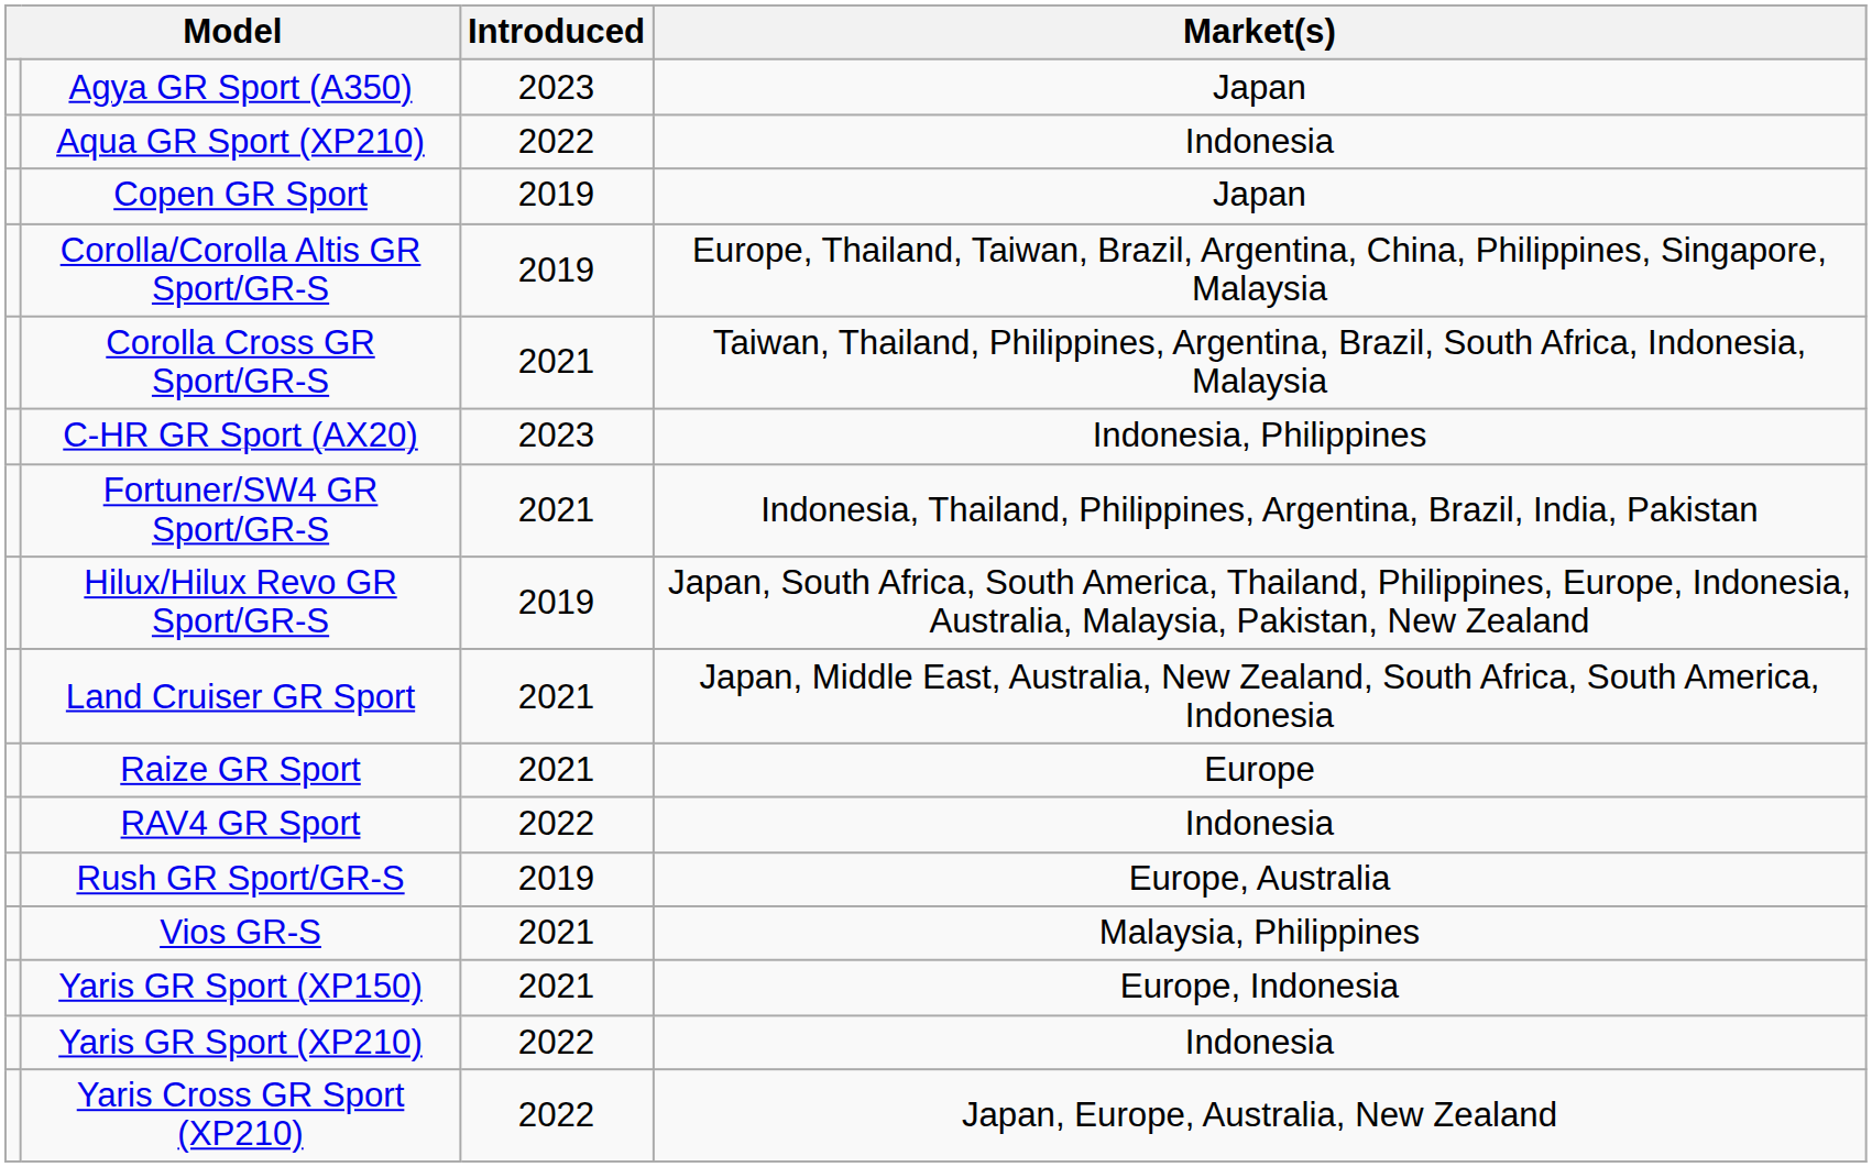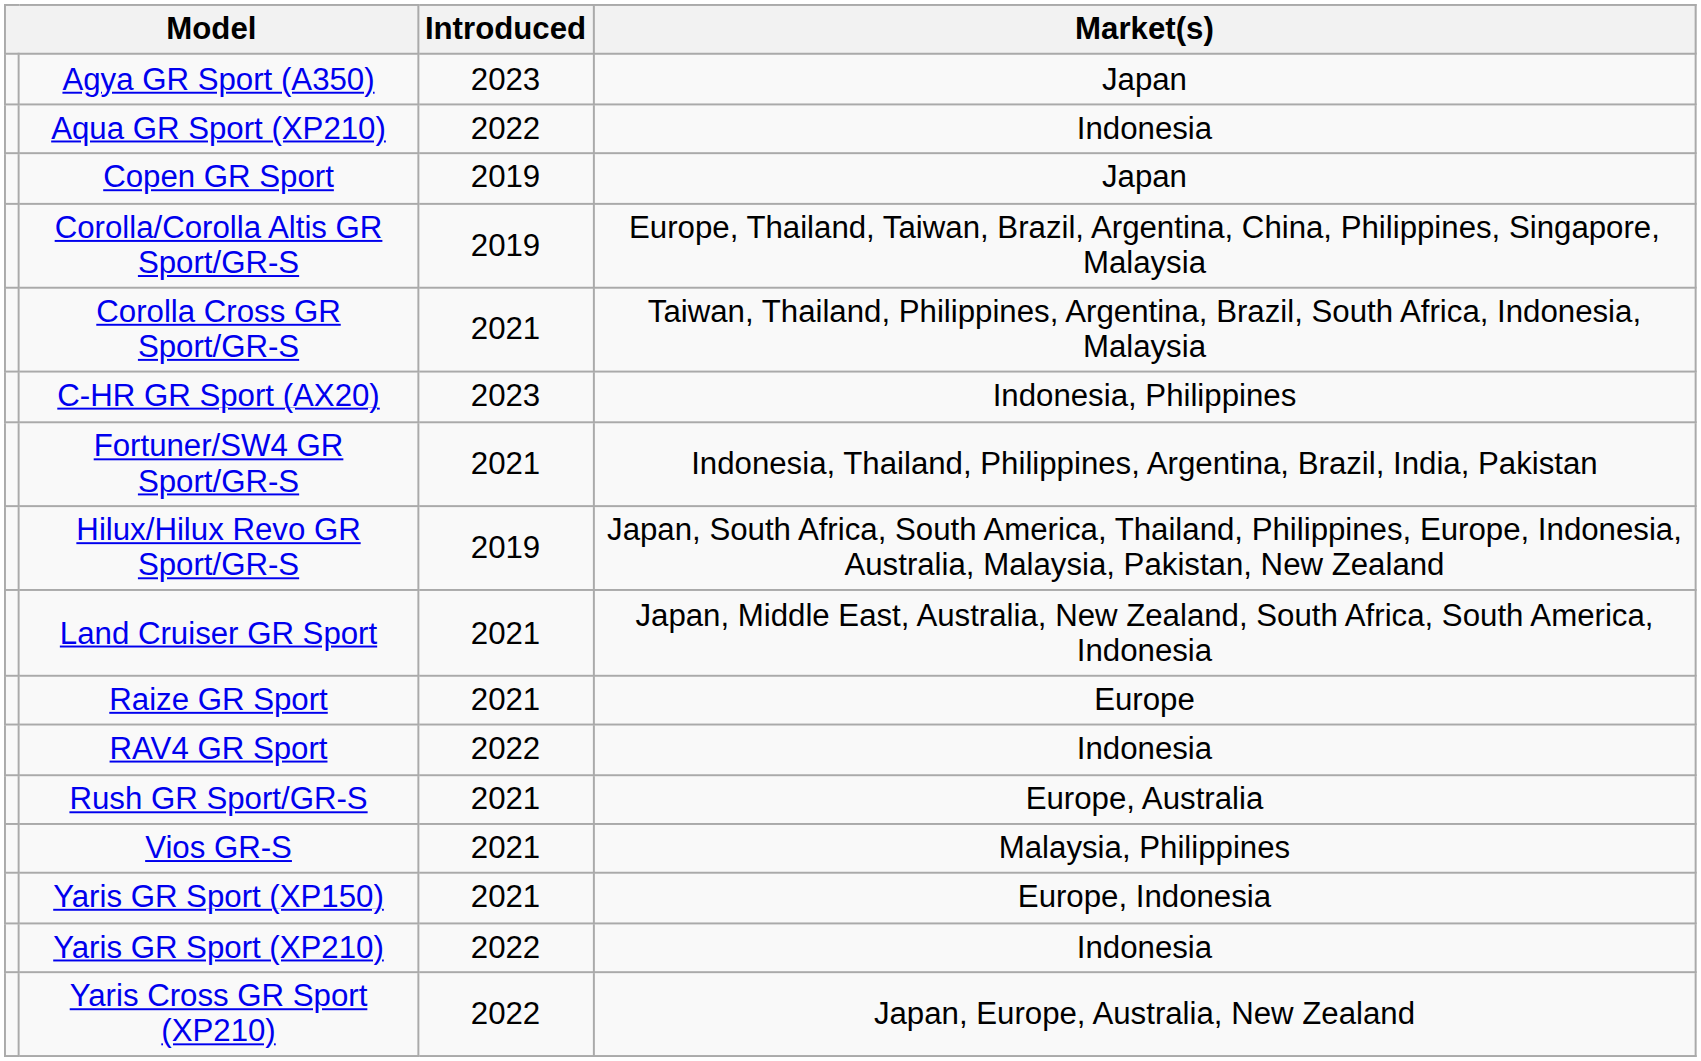 <table class="wikitable" style="text-align: center">
 <tr bgcolor="#d0d0d0">
 <th colspan=2>Model</th>
 <th>Introduced</th>
 <th>Market(s)</th>
 </tr>
 <tr>
 <td></td>
 <td><a href='#'>Agya GR Sport (A350)</a></td>
 <td>2023</td>
 <td>Japan</td>
 </tr>
 <tr>
 <td></td>
 <td><a href='#'>Aqua GR Sport (XP210)</a></td>
 <td>2022</td>
 <td>Indonesia</td>
 </tr>
 <tr>
 <td></td>
 <td><a href='#'>Copen GR Sport</a></td>
 <td>2019</td>
 <td>Japan</td>
 </tr>
 <tr>
 <td><br></td>
 <td><a href='#'>Corolla/Corolla Altis GR Sport/GR-S</a></td>
 <td>2019</td>
 <td>Europe, Thailand, Taiwan, Brazil, Argentina, China, Philippines, Singapore, Malaysia</td>
 </tr>
 <tr>
 <td></td>
 <td><a href='#'>Corolla Cross GR Sport/GR-S</a></td>
 <td>2021</td>
 <td>Taiwan, Thailand, Philippines, Argentina, Brazil, South Africa, Indonesia, Malaysia</td>
 </tr>
 <tr>
 <td></td>
 <td><a href='#'>C-HR GR Sport (AX20)</a></td>
 <td>2023</td>
 <td>Indonesia, Philippines</td>
 </tr>
 <tr>
 <td></td>
 <td><a href='#'>Fortuner/SW4 GR Sport/GR-S</a></td>
 <td>2021</td>
 <td>Indonesia, Thailand, Philippines, Argentina, Brazil, India, Pakistan</td>
 </tr>
 <tr>
 <td><br></td>
 <td><a href='#'>Hilux/Hilux Revo GR Sport/GR-S</a></td>
 <td>2019</td>
 <td>Japan, South Africa, South America, Thailand, Philippines, Europe, Indonesia, Australia, Malaysia, Pakistan, New Zealand</td>
 </tr>
 <tr>
 <td></td>
 <td><a href='#'>Land Cruiser GR Sport</a></td>
 <td>2021</td>
 <td>Japan, Middle East, Australia, New Zealand, South Africa, South America, Indonesia</td>
 </tr>
 <tr>
 <td></td>
 <td><a href='#'>Raize GR Sport</a></td>
 <td>2021</td>
 <td>Europe</td>
 </tr>
 <tr>
 <td></td>
 <td><a href='#'>RAV4 GR Sport</a></td>
 <td>2022</td>
 <td>Indonesia</td>
 </tr>
 <tr>
 <td></td>
 <td><a href='#'>Rush GR Sport/GR-S</a></td>
-<td>2019</td>
+<td>2021</td>
 <td>Europe, Australia</td>
 </tr>
 <tr>
 <td></td>
 <td><a href='#'>Vios GR-S</a></td>
 <td>2021</td>
 <td>Malaysia, Philippines</td>
 </tr>
 <tr>
 <td></td>
 <td><a href='#'>Yaris GR Sport (XP150)</a></td>
 <td>2021</td>
 <td>Europe, Indonesia</td>
 </tr>
 <tr>
 <td></td>
 <td><a href='#'>Yaris GR Sport (XP210)</a></td>
 <td>2022</td>
 <td>Indonesia</td>
 </tr>
 <tr>
 <td></td>
 <td><a href='#'>Yaris Cross GR Sport (XP210)</a></td>
 <td>2022</td>
 <td>Japan, Europe, Australia, New Zealand</td>
 </tr>
 </table>
